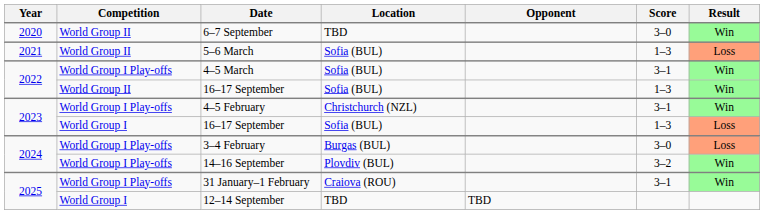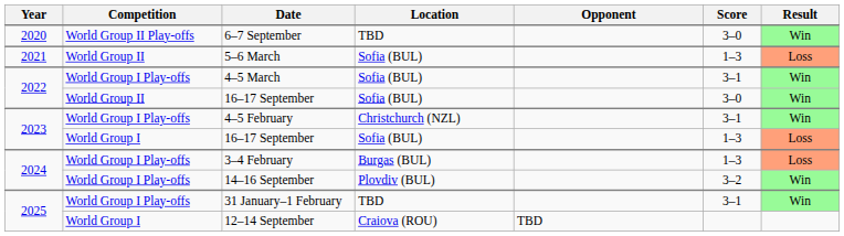 <table class="wikitable" width="1050">
 <tr>
 <th width="50">Year</th>
 <th width="150">Competition</th>
 <th width="125">Date</th>
 <th width="150">Location</th>
 <th width="180">Opponent</th>
 <th width="50">Score</th>
 <th width="70">Result</th>
 </tr>
 <tr style="border-top:2px solid gray;">
 <td align="center"><a href='#'>2020</a></td>
-<td><a href='#'>World Group II</a></td>
+<td><a href='#'>World Group II Play-offs</a></td>
 <td>6–7 September</td>
 <td>TBD</td>
 <td></td>
 <td align="center">3–0</td>
 <td align="center" bgcolor="#98FB98">Win</td>
 </tr>
 <tr style="border-top:2px solid gray;">
 <td align="center"><a href='#'>2021</a></td>
 <td><a href='#'>World Group II</a></td>
 <td>5–6 March</td>
 <td><a href='#'>Sofia</a> (BUL)</td>
 <td></td>
 <td align="center">1–3</td>
 <td align="center" bgcolor="#FFA07A">Loss</td>
 </tr>
 <tr style="border-top:2px solid gray;">
 <td align="center" rowspan="2"><a href='#'>2022</a></td>
 <td><a href='#'>World Group I Play-offs</a></td>
 <td>4–5 March</td>
 <td><a href='#'>Sofia</a> (BUL)</td>
 <td></td>
 <td align="center">3–1</td>
 <td align="center" bgcolor="#98FB98">Win</td>
 </tr>
 <tr>
 <td><a href='#'>World Group II</a></td>
 <td>16–17 September</td>
 <td><a href='#'>Sofia</a> (BUL)</td>
 <td></td>
-<td align="center">1–3</td>
+<td align="center">3–0</td>
 <td align="center" bgcolor="#98FB98">Win</td>
 </tr>
 <tr style="border-top:2px solid gray;">
 <td align="center" rowspan="2"><a href='#'>2023</a></td>
 <td><a href='#'>World Group I Play-offs</a></td>
 <td>4–5 February</td>
 <td><a href='#'>Christchurch</a> (NZL)</td>
 <td></td>
 <td align="center">3–1</td>
 <td align="center" bgcolor="#98FB98">Win</td>
 </tr>
 <tr>
 <td><a href='#'>World Group I</a></td>
 <td>16–17 September</td>
 <td><a href='#'>Sofia</a> (BUL)</td>
 <td></td>
 <td align="center">1–3</td>
 <td align="center" bgcolor="#FFA07A">Loss</td>
 </tr>
 <tr style="border-top:2px solid gray;">
 <td align="center" rowspan="2"><a href='#'>2024</a></td>
 <td><a href='#'>World Group I Play-offs</a></td>
 <td>3–4 February</td>
 <td><a href='#'>Burgas</a> (BUL)</td>
 <td></td>
-<td align="center">3–0</td>
+<td align="center">1–3</td>
 <td align="center" bgcolor="#FFA07A">Loss</td>
 </tr>
 <tr>
 <td><a href='#'>World Group I Play-offs</a></td>
 <td>14–16 September</td>
 <td><a href='#'>Plovdiv</a> (BUL)</td>
 <td></td>
 <td align="center">3–2</td>
 <td align="center" bgcolor="#98FB98">Win</td>
 </tr>
 <tr style="border-top:2px solid gray;">
 <td align="center" rowspan="2"><a href='#'>2025</a></td>
 <td><a href='#'>World Group I Play-offs</a></td>
 <td>31 January–1 February</td>
-<td><a href='#'>Craiova</a> (ROU)</td>
+<td>TBD</td>
 <td></td>
 <td align="center">3–1</td>
 <td align="center" bgcolor="#98FB98">Win</td>
 </tr>
 <tr>
 <td><a href='#'>World Group I</a></td>
 <td>12–14 September</td>
-<td>TBD</td>
+<td><a href='#'>Craiova</a> (ROU)</td>
 <td>TBD</td>
 <td></td>
 <td></td>
 </tr>
 </table>
